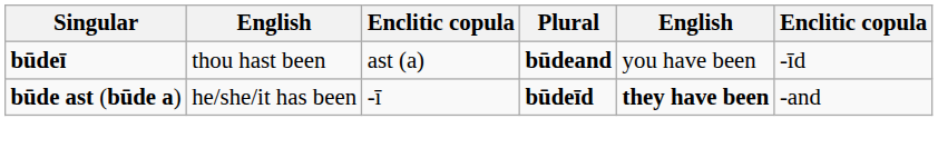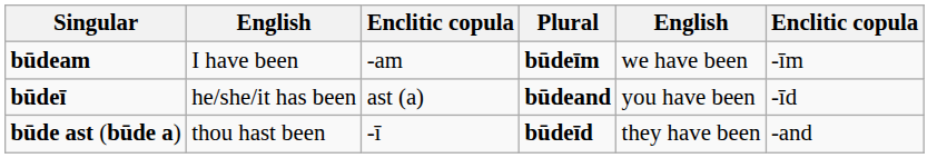 <table class="wikitable">
 <tr>
 <th>Singular</th>
 <th>English</th>
 <th>Enclitic copula</th>
 <th>Plural</th>
 <th>English</th>
 <th>Enclitic copula</th>
 </tr>
 <tr>
+<td><strong>būdeam</strong></td>
+<td>I have been</td>
+<td>-am</td>
+<td><strong>būdeīm</strong></td>
+<td>we have been</td>
+<td>-īm</td>
+</tr>
+<tr>
 <td><strong>būdeī</strong></td>
-<td>thou hast been</td>
+<td>he/she/it has been</td>
 <td>ast (a)</td>
 <td><strong>būdeand</strong></td>
 <td>you have been</td>
 <td>-īd</td>
 </tr>
 <tr>
 <td><strong>būde ast</strong> (<strong>būde a</strong>)</td>
-<td>he/she/it has been</td>
+<td>thou hast been</td>
 <td>-ī</td>
 <td><strong>būdeīd</strong></td>
-<td><strong>they have been</strong></td>
+<td>they have been</td>
 <td>-and</td>
 </tr>
 </table>
